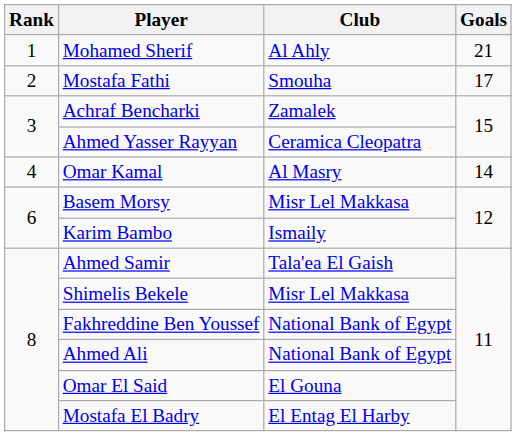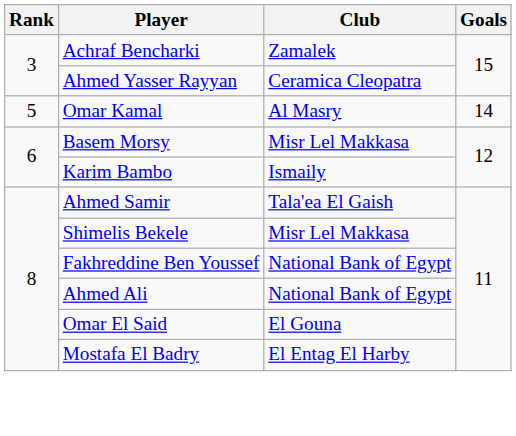 <table class="wikitable" style="text-align:center">
 <tr>
 <th>Rank</th>
 <th>Player</th>
 <th>Club</th>
 <th>Goals</th>
-</tr>
-<tr>
-<td>1</td>
-<td align="left"> <a href='#'>Mohamed Sherif</a></td>
-<td align="left"><a href='#'>Al Ahly</a></td>
-<td>21</td>
-</tr>
-<tr>
-<td>2</td>
-<td align="left"> <a href='#'>Mostafa Fathi</a></td>
-<td align="left"><a href='#'>Smouha</a></td>
-<td>17</td>
 </tr>
 <tr>
 <td rowspan="2">3</td>
 <td align="left"> <a href='#'>Achraf Bencharki</a></td>
 <td align="left"><a href='#'>Zamalek</a></td>
 <td rowspan="2">15</td>
 </tr>
 <tr>
 <td align="left"> <a href='#'>Ahmed Yasser Rayyan</a></td>
 <td align="left"><a href='#'>Ceramica Cleopatra</a></td>
 </tr>
 <tr>
-<td>4</td>
+<td>5</td>
 <td align="left"> <a href='#'>Omar Kamal</a></td>
 <td align="left"><a href='#'>Al Masry</a></td>
 <td>14</td>
 </tr>
 <tr>
 <td rowspan="2">6</td>
 <td align="left"> <a href='#'>Basem Morsy</a></td>
 <td align="left"><a href='#'>Misr Lel Makkasa</a></td>
 <td rowspan="2">12</td>
 </tr>
 <tr>
 <td align="left"> <a href='#'>Karim Bambo</a></td>
 <td align="left"><a href='#'>Ismaily</a></td>
 </tr>
 <tr>
 <td rowspan="6">8</td>
 <td align="left"> <a href='#'>Ahmed Samir</a></td>
 <td align="left"><a href='#'>Tala'ea El Gaish</a></td>
 <td rowspan="6">11</td>
 </tr>
 <tr>
 <td align="left"> <a href='#'>Shimelis Bekele</a></td>
 <td align="left"><a href='#'>Misr Lel Makkasa</a></td>
 </tr>
 <tr>
 <td align="left"> <a href='#'>Fakhreddine Ben Youssef</a></td>
 <td align="left"><a href='#'>National Bank of Egypt</a></td>
 </tr>
 <tr>
 <td align="left"> <a href='#'>Ahmed Ali</a></td>
 <td align="left"><a href='#'>National Bank of Egypt</a></td>
 </tr>
 <tr>
 <td align="left"> <a href='#'>Omar El Said</a></td>
 <td align="left"><a href='#'>El Gouna</a></td>
 </tr>
 <tr>
 <td align="left"> <a href='#'>Mostafa El Badry</a></td>
 <td align="left"><a href='#'>El Entag El Harby</a></td>
 </tr>
 </table>
